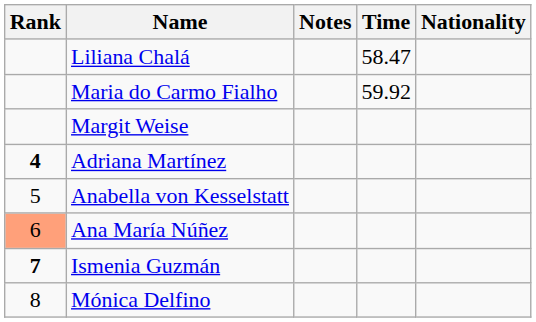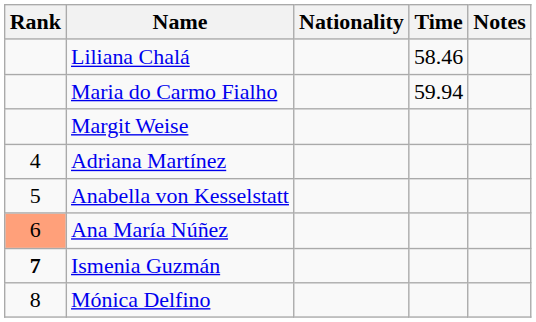 <table class="wikitable sortable" style="text-align:center">
 <tr>
 <th>Rank</th>
 <th>Name</th>
+<th>Nationality</th>
+<th>Time</th>
 <th>Notes</th>
-<th>Time</th>
-<th>Nationality</th>
 </tr>
 <tr>
 <td></td>
 <td align=left><a href='#'>Liliana Chalá</a></td>
+<td align=left></td>
+<td>58.46</td>
 <td></td>
-<td>58.47</td>
-<td align=left></td>
 </tr>
 <tr>
 <td></td>
 <td align=left><a href='#'>Maria do Carmo Fialho</a></td>
+<td align=left></td>
+<td>59.94</td>
 <td></td>
-<td>59.92</td>
-<td align=left></td>
 </tr>
 <tr>
 <td></td>
 <td align=left><a href='#'>Margit Weise</a></td>
+<td align=left></td>
 <td></td>
 <td></td>
-<td align=left></td>
 </tr>
 <tr>
-<td><strong>4</strong></td>
+<td>4</td>
 <td align=left><a href='#'>Adriana Martínez</a></td>
+<td align=left></td>
 <td></td>
 <td></td>
-<td align=left></td>
 </tr>
 <tr>
 <td>5</td>
 <td align=left><a href='#'>Anabella von Kesselstatt</a></td>
+<td align=left></td>
 <td></td>
 <td></td>
-<td align=left></td>
 </tr>
 <tr>
 <td style="background: lightsalmon;">6</td>
 <td align=left><a href='#'>Ana María Núñez</a></td>
+<td align=left></td>
 <td></td>
 <td></td>
-<td align=left></td>
 </tr>
 <tr>
 <td><strong>7</strong></td>
 <td align=left><a href='#'>Ismenia Guzmán</a></td>
+<td align=left></td>
 <td></td>
 <td></td>
-<td align=left></td>
 </tr>
 <tr>
 <td>8</td>
 <td align=left><a href='#'>Mónica Delfino</a></td>
+<td align=left></td>
 <td></td>
 <td></td>
-<td align=left></td>
 </tr>
 </table>
